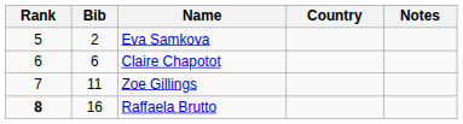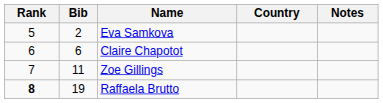 <table class="wikitable" style="text-align:center;"  width=40%>
 <tr>
 <th>Rank</th>
 <th>Bib</th>
 <th>Name</th>
 <th>Country</th>
 <th>Notes</th>
 </tr>
 <tr>
 <td>5</td>
 <td>2</td>
 <td align=left><a href='#'>Eva Samkova</a></td>
 <td align=left></td>
 <td></td>
 </tr>
 <tr>
 <td>6</td>
 <td>6</td>
 <td align=left><a href='#'>Claire Chapotot</a></td>
 <td align=left></td>
 <td></td>
 </tr>
 <tr>
 <td>7</td>
 <td>11</td>
 <td align=left><a href='#'>Zoe Gillings</a></td>
 <td align=left></td>
 <td></td>
 </tr>
 <tr>
 <td><strong>8</strong></td>
-<td>16</td>
+<td>19</td>
 <td align=left><a href='#'>Raffaela Brutto</a></td>
 <td align=left></td>
 <td></td>
 </tr>
 </table>
